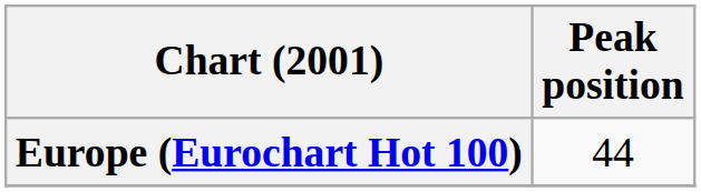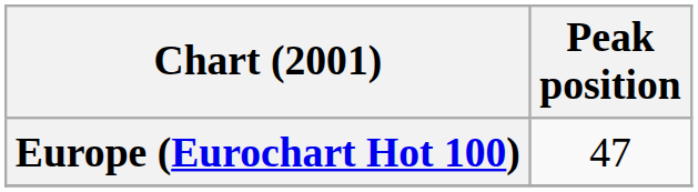 <table class="wikitable sortable plainrowheaders" style="text-align:center">
 <tr>
 <th>Chart (2001)</th>
 <th>Peak<br>position</th>
 </tr>
 <tr>
 <th scope="row">Europe (<a href='#'>Eurochart Hot 100</a>)</th>
-<td>44</td>
+<td>47</td>
 </tr>
 <tr>
 </tr>
 <tr>
 </tr>
 <tr>
 </tr>
 <tr>
 </tr>
 <tr>
 </tr>
 <tr>
 </tr>
 </table>
